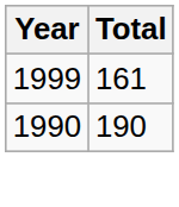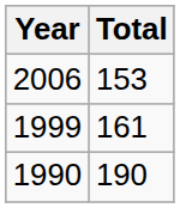 <table class="wikitable">
 <tr>
 <th>Year</th>
 <th>Total</th>
+</tr>
+<tr>
+<td>2006</td>
+<td>153</td>
 </tr>
 <tr>
 <td>1999</td>
 <td>161</td>
 </tr>
 <tr>
 <td>1990</td>
 <td>190</td>
 </tr>
 </table>
